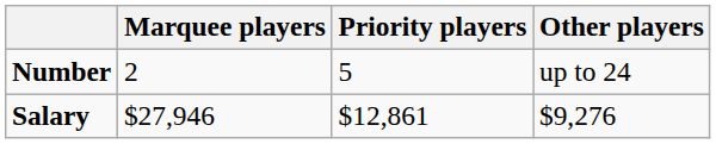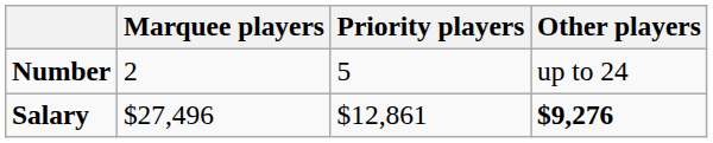 <table class="wikitable" style="text-align:left;">
 <tr>
 <th></th>
 <th>Marquee players</th>
 <th>Priority players</th>
 <th>Other players</th>
 </tr>
 <tr>
 <td><strong>Number</strong></td>
 <td>2</td>
 <td>5</td>
 <td>up to 24</td>
 </tr>
 <tr>
 <td><strong>Salary</strong></td>
-<td>$27,946</td>
+<td>$27,496</td>
 <td>$12,861</td>
-<td>$9,276</td>
+<td><strong>$9,276</strong></td>
 </tr>
 </table>
